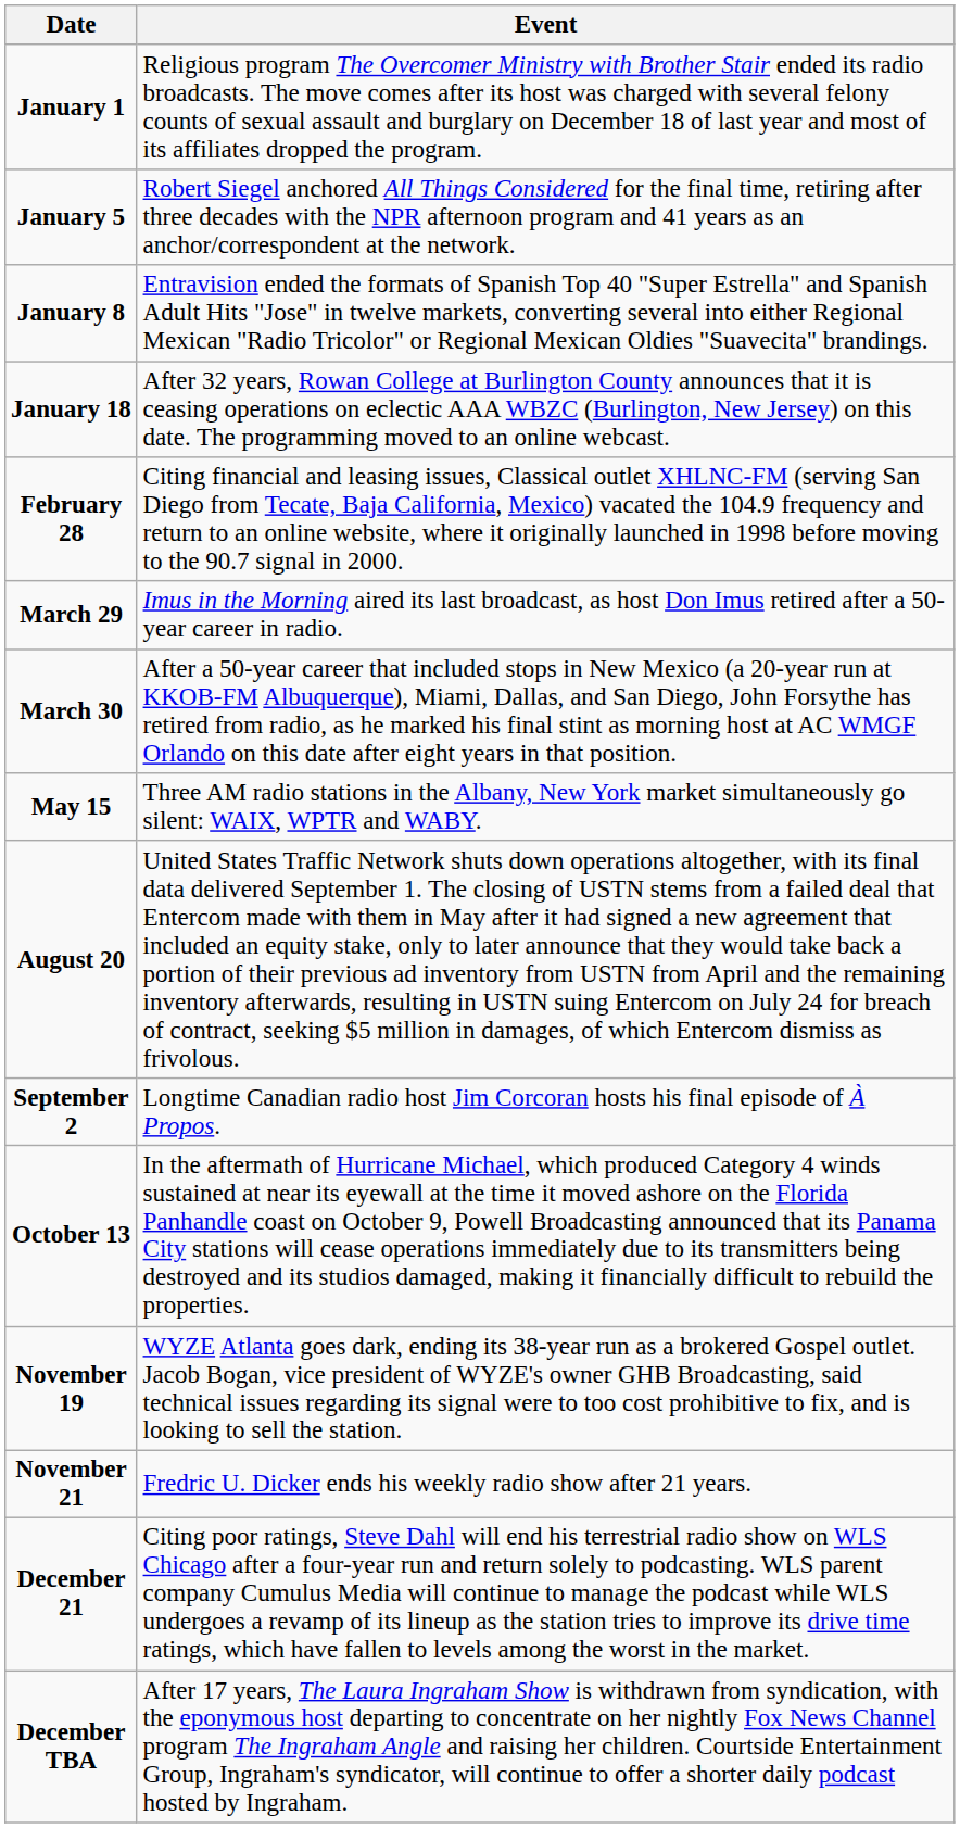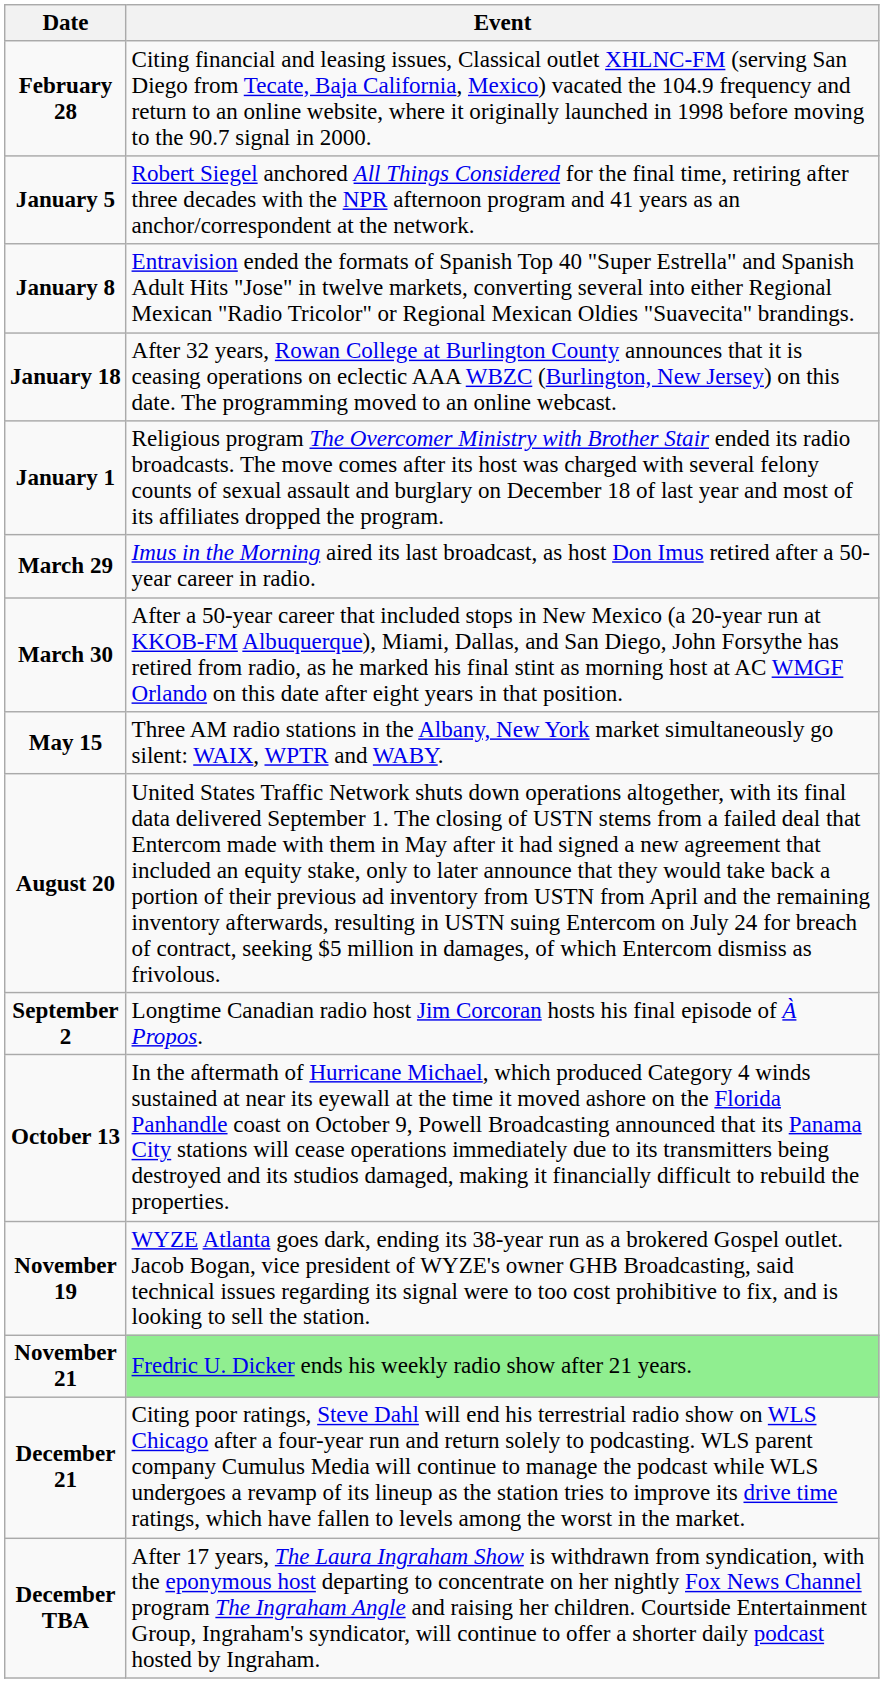 <table class="wikitable">
 <tr>
 <th>Date</th>
 <th>Event</th>
 </tr>
 <tr>
-<td style="text-align:center;"><strong>January 1</strong></td>
-<td>Religious program <em><a href='#'>The Overcomer Ministry with Brother Stair</a></em> ended its radio broadcasts. The move comes after its host was charged with several felony counts of sexual assault and burglary on December 18 of last year and most of its affiliates dropped the program.</td>
+<td style="text-align:center;"><strong>February 28</strong></td>
+<td>Citing financial and leasing issues, Classical outlet <a href='#'>XHLNC-FM</a> (serving San Diego from <a href='#'>Tecate, Baja California</a>, <a href='#'>Mexico</a>) vacated the 104.9 frequency and return to an online website, where it originally launched in 1998 before moving to the 90.7 signal in 2000.</td>
 </tr>
 <tr>
 <td style="text-align:center;"><strong>January 5</strong></td>
 <td><a href='#'>Robert Siegel</a> anchored <em><a href='#'>All Things Considered</a></em> for the final time, retiring after three decades with the <a href='#'>NPR</a> afternoon program and 41 years as an anchor/correspondent at the network.</td>
 </tr>
 <tr>
 <td style="text-align:center;"><strong>January 8</strong></td>
 <td><a href='#'>Entravision</a> ended the formats of Spanish Top 40 "Super Estrella" and Spanish Adult Hits "Jose" in twelve markets, converting several into either Regional Mexican "Radio Tricolor" or Regional Mexican Oldies "Suavecita" brandings.</td>
 </tr>
 <tr>
 <td style="text-align:center;"><strong>January 18</strong></td>
 <td>After 32 years, <a href='#'>Rowan College at Burlington County</a> announces that it is ceasing operations on eclectic AAA <a href='#'>WBZC</a> (<a href='#'>Burlington, New Jersey</a>) on this date. The programming moved to an online webcast.</td>
 </tr>
 <tr>
-<td style="text-align:center;"><strong>February 28</strong></td>
-<td>Citing financial and leasing issues, Classical outlet <a href='#'>XHLNC-FM</a> (serving San Diego from <a href='#'>Tecate, Baja California</a>, <a href='#'>Mexico</a>) vacated the 104.9 frequency and return to an online website, where it originally launched in 1998 before moving to the 90.7 signal in 2000.</td>
+<td style="text-align:center;"><strong>January 1</strong></td>
+<td>Religious program <em><a href='#'>The Overcomer Ministry with Brother Stair</a></em> ended its radio broadcasts. The move comes after its host was charged with several felony counts of sexual assault and burglary on December 18 of last year and most of its affiliates dropped the program.</td>
 </tr>
 <tr>
 <td style="text-align:center;"><strong>March 29</strong></td>
 <td><em><a href='#'>Imus in the Morning</a></em> aired its last broadcast, as host <a href='#'>Don Imus</a> retired after a 50-year career in radio.</td>
 </tr>
 <tr>
 <td style="text-align:center;"><strong>March 30</strong></td>
 <td>After a 50-year career that included stops in New Mexico (a 20-year run at <a href='#'>KKOB-FM</a> <a href='#'>Albuquerque</a>), Miami, Dallas, and San Diego, John Forsythe has retired from radio, as he marked his final stint as morning host at AC <a href='#'>WMGF</a> <a href='#'>Orlando</a> on this date after eight years in that position.</td>
 </tr>
 <tr>
 <td style="text-align:center;"><strong>May 15</strong></td>
 <td>Three AM radio stations in the <a href='#'>Albany, New York</a> market simultaneously go silent: <a href='#'>WAIX</a>, <a href='#'>WPTR</a> and <a href='#'>WABY</a>.</td>
 </tr>
 <tr>
 <td style="text-align:center;"><strong>August 20</strong></td>
 <td>United States Traffic Network shuts down operations altogether, with its final data delivered September 1. The closing of USTN stems from a failed deal that Entercom made with them in May after it had signed a new agreement that included an equity stake, only to later announce that they would take back a portion of their previous ad inventory from USTN from April and the remaining inventory afterwards, resulting in USTN suing Entercom on July 24 for breach of contract, seeking $5 million in damages, of which Entercom dismiss as frivolous.</td>
 </tr>
 <tr>
 <td style="text-align:center;"><strong>September 2</strong></td>
 <td>Longtime Canadian radio host <a href='#'>Jim Corcoran</a> hosts his final episode of <em><a href='#'>À Propos</a></em>.</td>
 </tr>
 <tr>
 <td style="text-align:center"><strong>October 13</strong></td>
 <td>In the aftermath of <a href='#'>Hurricane Michael</a>, which produced Category 4 winds sustained at  near its eyewall at the time it moved ashore on the <a href='#'>Florida Panhandle</a> coast on October 9, Powell Broadcasting announced that its <a href='#'>Panama City</a> stations will cease operations immediately due to its transmitters being destroyed and its studios damaged, making it financially difficult to rebuild the properties.</td>
 </tr>
 <tr>
 <td style="text-align:center"><strong>November 19</strong></td>
 <td><a href='#'>WYZE</a> <a href='#'>Atlanta</a> goes dark, ending its 38-year run as a brokered Gospel outlet. Jacob Bogan, vice president of WYZE's owner GHB Broadcasting, said technical issues regarding its signal were to too cost prohibitive to fix, and is looking to sell the station.</td>
 </tr>
 <tr>
 <td style="text-align:center;"><strong>November 21</strong></td>
-<td><a href='#'>Fredric U. Dicker</a> ends his weekly radio show after 21 years.</td>
+<td style="background: lightgreen;"><a href='#'>Fredric U. Dicker</a> ends his weekly radio show after 21 years.</td>
 </tr>
 <tr>
 <td style="text-align:center"><strong>December 21</strong></td>
 <td>Citing poor ratings, <a href='#'>Steve Dahl</a> will end his terrestrial radio show on <a href='#'>WLS</a> <a href='#'>Chicago</a> after a four-year run and return solely to podcasting. WLS parent company Cumulus Media will continue to manage the podcast while WLS undergoes a revamp of its lineup as the station tries to improve its <a href='#'>drive time</a> ratings, which have fallen to levels among the worst in the market.</td>
 </tr>
 <tr>
 <td style="text-align:center"><strong>December TBA</strong></td>
 <td>After 17 years, <em><a href='#'>The Laura Ingraham Show</a></em> is withdrawn from syndication, with the <a href='#'>eponymous host</a> departing to concentrate on her nightly <a href='#'>Fox News Channel</a> program <em><a href='#'>The Ingraham Angle</a></em>  and raising her children. Courtside Entertainment Group, Ingraham's syndicator, will continue to offer a shorter daily <a href='#'>podcast</a> hosted by Ingraham.</td>
 </tr>
 </table>
